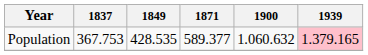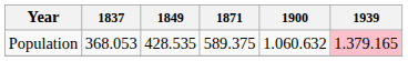 <table class="wikitable">
 <tr class="hintergrundfarbe6">
 <th>Year</th>
 <th><small>1837</small></th>
 <th><small>1849</small></th>
 <th><small>1871</small></th>
 <th><small>1900</small></th>
 <th><small>1939</small></th>
 </tr>
 <tr>
 <td>Population</td>
-<td>367.753</td>
+<td>368.053</td>
 <td>428.535</td>
-<td>589.377</td>
+<td>589.375</td>
 <td>1.060.632</td>
 <td style="background: pink;">1.379.165</td>
 </tr>
 <tr>
 </tr>
 </table>
